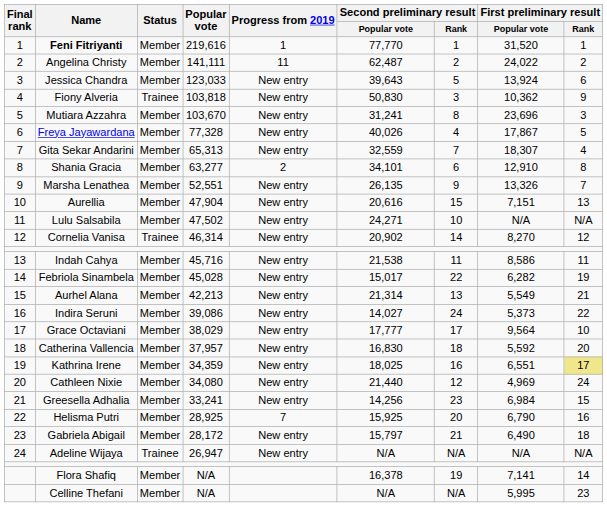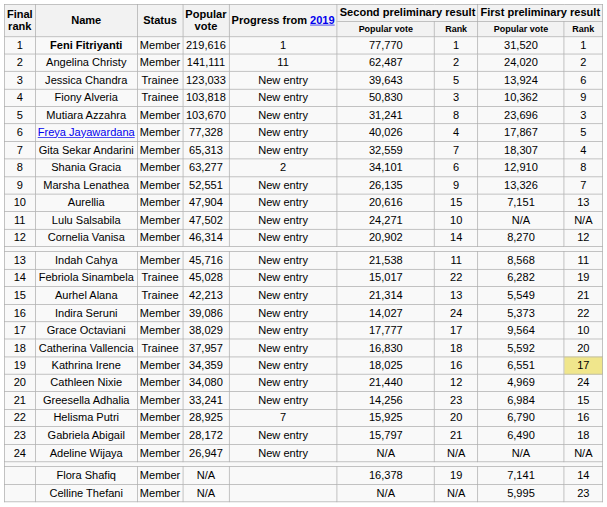 <table class="wikitable sortable" style="text-align:center">
 <tr>
 <th rowspan="2">Final<br>rank</th>
 <th rowspan="2">Name</th>
 <th rowspan="2">Status</th>
 <th rowspan="2">Popular<br>vote</th>
 <th rowspan="2">Progress from <a href='#'>2019</a></th>
 <th colspan="2">Second preliminary result</th>
 <th colspan="2">First preliminary result</th>
 </tr>
 <tr style="font-size:small;text-align:center;" class="sortable wikitable">
 <th>Popular vote</th>
 <th>Rank</th>
 <th>Popular vote</th>
 <th>Rank</th>
 </tr>
 <tr>
 <td>1</td>
 <td><strong>Feni Fitriyanti</strong></td>
 <td>Member</td>
 <td>219,616</td>
 <td> 1</td>
 <td>77,770</td>
 <td>1</td>
 <td>31,520</td>
 <td>1</td>
 </tr>
 <tr>
 <td>2</td>
 <td>Angelina Christy</td>
 <td>Member</td>
 <td>141,111</td>
 <td> 11</td>
 <td>62,487</td>
 <td>2</td>
-<td>24,022</td>
+<td>24,020</td>
 <td>2</td>
 </tr>
 <tr>
 <td>3</td>
 <td>Jessica Chandra</td>
-<td>Member</td>
+<td>Trainee</td>
 <td>123,033</td>
 <td>New entry</td>
 <td>39,643</td>
 <td>5</td>
 <td>13,924</td>
 <td>6</td>
 </tr>
 <tr>
 <td>4</td>
 <td>Fiony Alveria</td>
 <td>Trainee</td>
 <td>103,818</td>
 <td>New entry</td>
 <td>50,830</td>
 <td>3</td>
 <td>10,362</td>
 <td>9</td>
 </tr>
 <tr>
 <td>5</td>
 <td>Mutiara Azzahra</td>
 <td>Member</td>
 <td>103,670</td>
 <td>New entry</td>
 <td>31,241</td>
 <td>8</td>
 <td>23,696</td>
 <td>3</td>
 </tr>
 <tr>
 <td>6</td>
 <td><a href='#'>Freya Jayawardana</a></td>
 <td>Member</td>
 <td>77,328</td>
 <td>New entry</td>
 <td>40,026</td>
 <td>4</td>
 <td>17,867</td>
 <td>5</td>
 </tr>
 <tr>
 <td>7</td>
 <td>Gita Sekar Andarini</td>
 <td>Member</td>
 <td>65,313</td>
 <td>New entry</td>
 <td>32,559</td>
 <td>7</td>
 <td>18,307</td>
 <td>4</td>
 </tr>
 <tr>
 <td>8</td>
 <td>Shania Gracia</td>
 <td>Member</td>
 <td>63,277</td>
 <td> 2</td>
 <td>34,101</td>
 <td>6</td>
 <td>12,910</td>
 <td>8</td>
 </tr>
 <tr>
 <td>9</td>
 <td>Marsha Lenathea</td>
 <td>Member</td>
 <td>52,551</td>
 <td>New entry</td>
 <td>26,135</td>
 <td>9</td>
 <td>13,326</td>
 <td>7</td>
 </tr>
 <tr>
 <td>10</td>
 <td>Aurellia</td>
 <td>Member</td>
 <td>47,904</td>
 <td>New entry</td>
 <td>20,616</td>
 <td>15</td>
 <td>7,151</td>
 <td>13</td>
 </tr>
 <tr>
 <td>11</td>
 <td>Lulu Salsabila</td>
 <td>Member</td>
 <td>47,502</td>
 <td>New entry</td>
 <td>24,271</td>
 <td>10</td>
 <td>N/A</td>
 <td>N/A</td>
 </tr>
 <tr>
 <td>12</td>
 <td>Cornelia Vanisa</td>
-<td>Trainee</td>
+<td>Member</td>
 <td>46,314</td>
 <td>New entry</td>
 <td>20,902</td>
 <td>14</td>
 <td>8,270</td>
 <td>12</td>
 </tr>
 <tr>
 <td colspan=9></td>
 </tr>
 <tr>
 <td>13</td>
 <td>Indah Cahya</td>
 <td>Member</td>
 <td>45,716</td>
 <td>New entry</td>
 <td>21,538</td>
 <td>11</td>
-<td>8,586</td>
+<td>8,568</td>
 <td>11</td>
 </tr>
 <tr>
 <td>14</td>
 <td>Febriola Sinambela</td>
-<td>Member</td>
+<td>Trainee</td>
 <td>45,028</td>
 <td>New entry</td>
 <td>15,017</td>
 <td>22</td>
 <td>6,282</td>
 <td>19</td>
 </tr>
 <tr>
 <td>15</td>
 <td>Aurhel Alana</td>
-<td>Member</td>
+<td>Trainee</td>
 <td>42,213</td>
 <td>New entry</td>
 <td>21,314</td>
 <td>13</td>
 <td>5,549</td>
 <td>21</td>
 </tr>
 <tr>
 <td>16</td>
 <td>Indira Seruni</td>
 <td>Member</td>
 <td>39,086</td>
 <td>New entry</td>
 <td>14,027</td>
 <td>24</td>
 <td>5,373</td>
 <td>22</td>
 </tr>
 <tr>
 <td>17</td>
 <td>Grace Octaviani</td>
 <td>Member</td>
 <td>38,029</td>
 <td>New entry</td>
 <td>17,777</td>
 <td>17</td>
 <td>9,564</td>
 <td>10</td>
 </tr>
 <tr>
 <td>18</td>
 <td>Catherina Vallencia</td>
-<td>Member</td>
+<td>Trainee</td>
 <td>37,957</td>
 <td>New entry</td>
 <td>16,830</td>
 <td>18</td>
 <td>5,592</td>
 <td>20</td>
 </tr>
 <tr>
 <td>19</td>
 <td>Kathrina Irene</td>
 <td>Member</td>
 <td>34,359</td>
 <td>New entry</td>
 <td>18,025</td>
 <td>16</td>
 <td>6,551</td>
 <td style="background: khaki;">17</td>
 </tr>
 <tr>
 <td>20</td>
 <td>Cathleen Nixie</td>
 <td>Member</td>
 <td>34,080</td>
 <td>New entry</td>
 <td>21,440</td>
 <td>12</td>
 <td>4,969</td>
 <td>24</td>
 </tr>
 <tr>
 <td>21</td>
 <td>Greesella Adhalia</td>
 <td>Member</td>
 <td>33,241</td>
 <td>New entry</td>
 <td>14,256</td>
 <td>23</td>
 <td>6,984</td>
 <td>15</td>
 </tr>
 <tr>
 <td>22</td>
 <td>Helisma Putri</td>
 <td>Member</td>
 <td>28,925</td>
 <td> 7</td>
 <td>15,925</td>
 <td>20</td>
 <td>6,790</td>
 <td>16</td>
 </tr>
 <tr>
 <td>23</td>
 <td>Gabriela Abigail</td>
 <td>Member</td>
 <td>28,172</td>
 <td>New entry</td>
 <td>15,797</td>
 <td>21</td>
 <td>6,490</td>
 <td>18</td>
 </tr>
 <tr>
 <td>24</td>
 <td>Adeline Wijaya</td>
-<td>Trainee</td>
+<td>Member</td>
 <td>26,947</td>
 <td>New entry</td>
 <td>N/A</td>
 <td>N/A</td>
 <td>N/A</td>
 <td>N/A</td>
 </tr>
 <tr>
 <td colspan=9></td>
 </tr>
 <tr>
 <td></td>
 <td>Flora Shafiq</td>
 <td>Member</td>
 <td>N/A</td>
 <td></td>
 <td>16,378</td>
 <td>19</td>
 <td>7,141</td>
 <td>14</td>
 </tr>
 <tr>
 <td></td>
 <td>Celline Thefani</td>
 <td>Member</td>
 <td>N/A</td>
 <td></td>
 <td>N/A</td>
 <td>N/A</td>
 <td>5,995</td>
 <td>23</td>
 </tr>
 </table>
